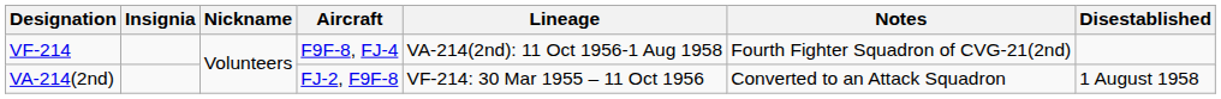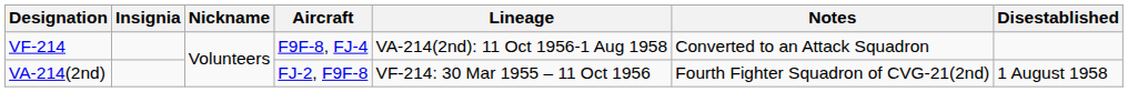 <table class="wikitable">
 <tr>
 <th>Designation</th>
 <th>Insignia</th>
 <th>Nickname</th>
 <th>Aircraft</th>
 <th>Lineage</th>
 <th>Notes</th>
 <th>Disestablished</th>
 </tr>
 <tr>
 <td><a href='#'>VF-214</a></td>
 <td></td>
 <td Rowspan="2">Volunteers</td>
 <td><a href='#'>F9F-8</a>, <a href='#'>FJ-4</a></td>
 <td style="white-space: nowrap;">VA-214(2nd): 11 Oct 1956-1 Aug 1958</td>
-<td>Fourth Fighter Squadron of CVG-21(2nd)</td>
+<td>Converted to an Attack Squadron</td>
 </tr>
 <tr>
 <td><a href='#'>VA-214</a>(2nd)</td>
 <td></td>
 <td><a href='#'>FJ-2</a>, <a href='#'>F9F-8</a></td>
 <td>VF-214: 30 Mar 1955 – 11 Oct 1956</td>
-<td>Converted to an Attack Squadron</td>
+<td>Fourth Fighter Squadron of CVG-21(2nd)</td>
 <td>1 August 1958</td>
 </tr>
 </table>
